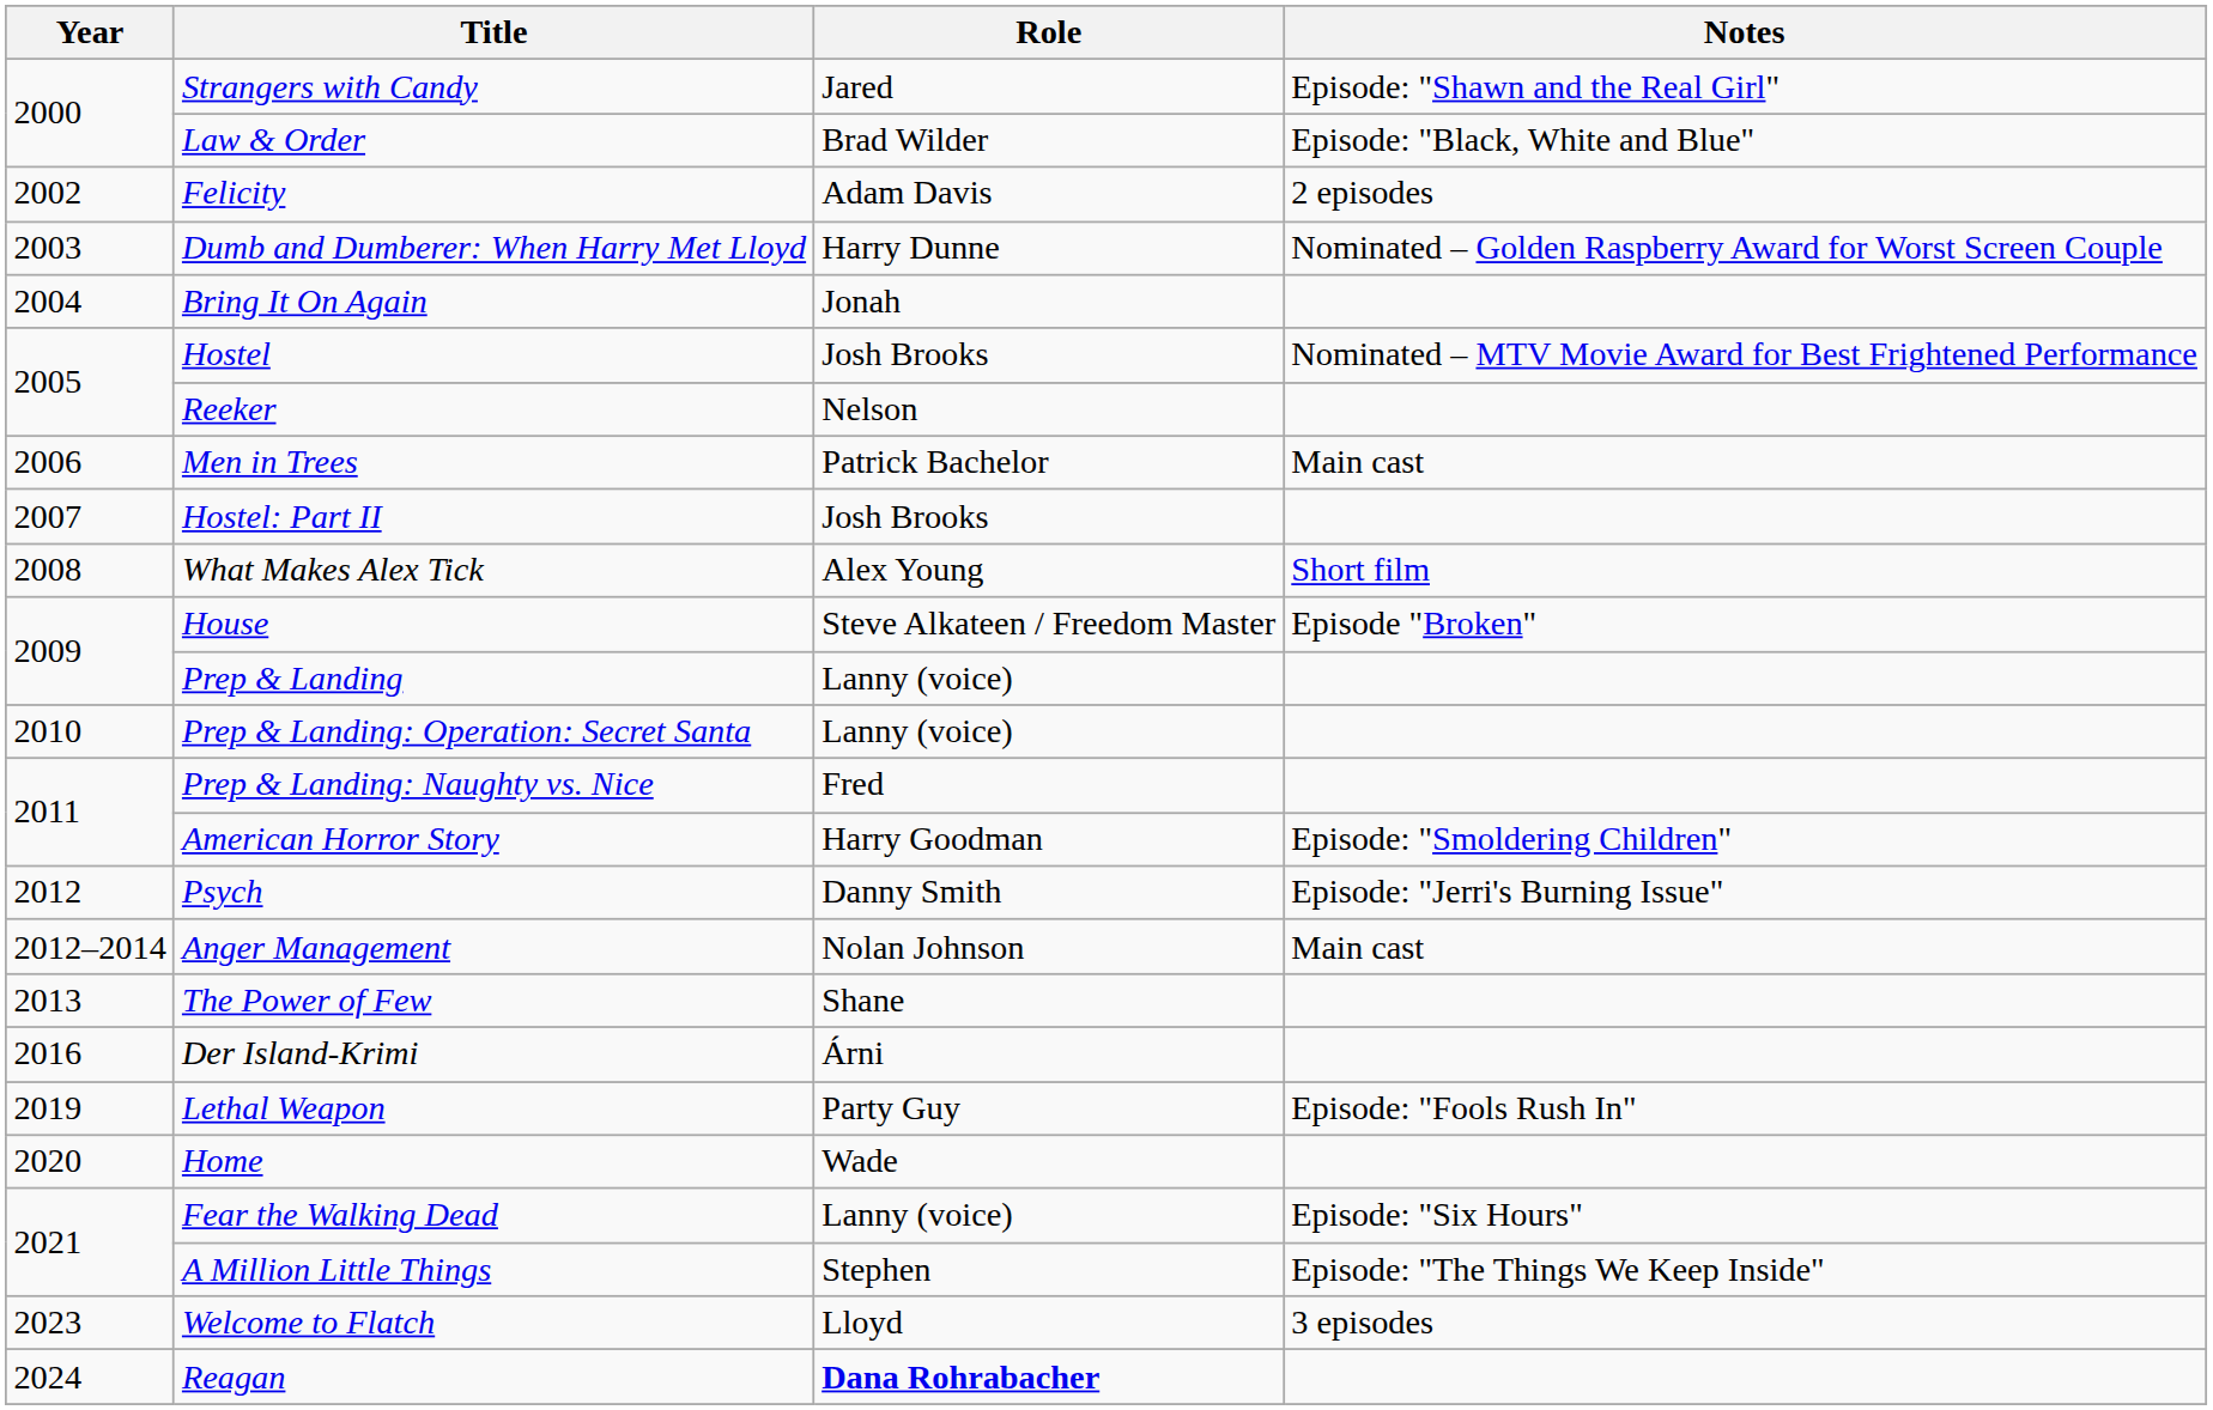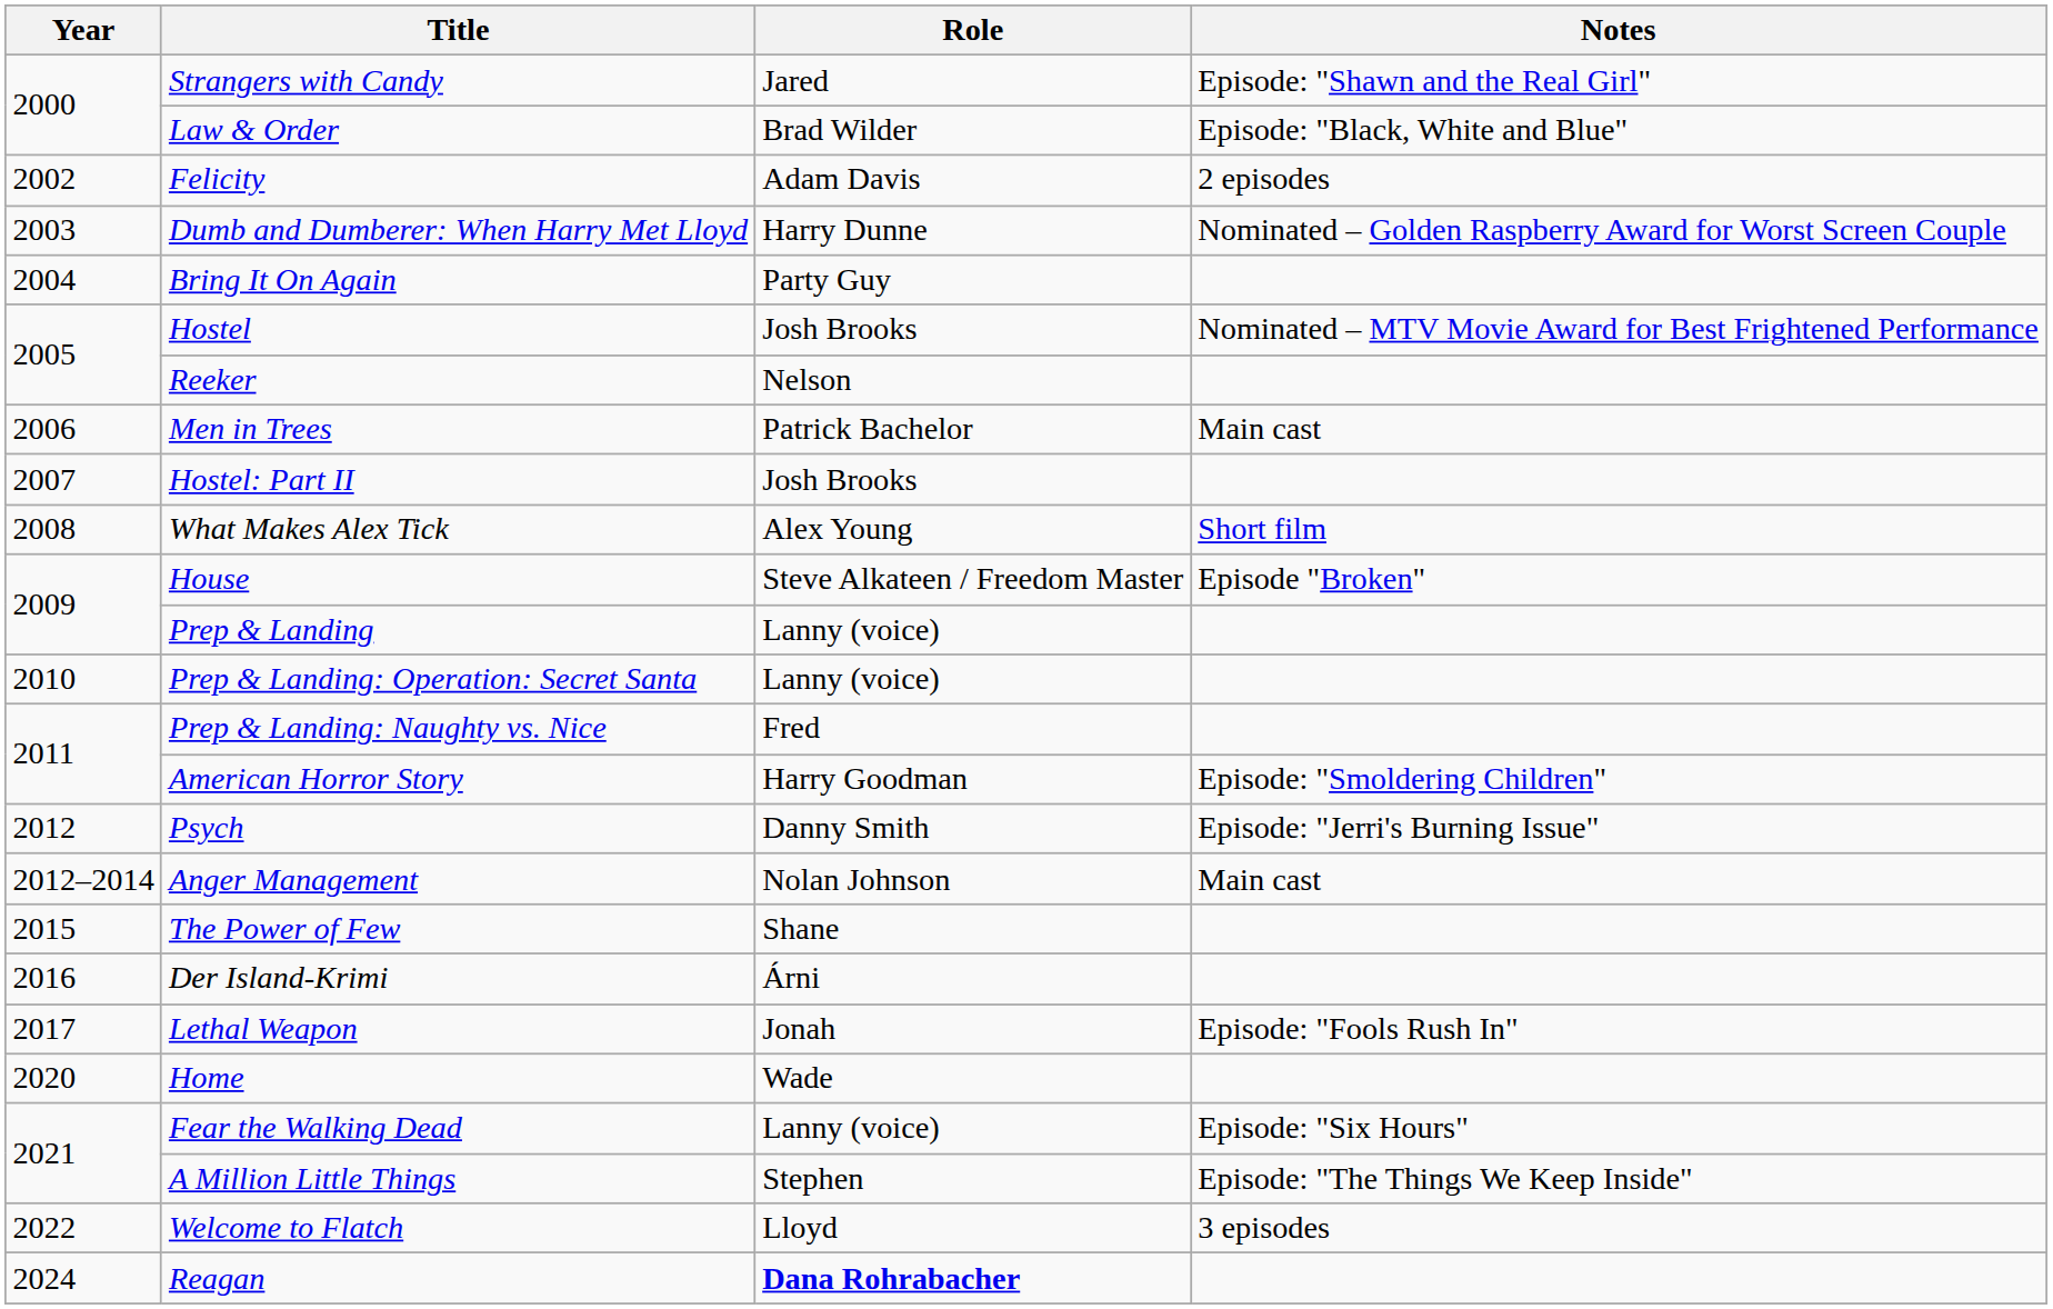 <table class="wikitable sortable">
 <tr>
 <th>Year</th>
 <th>Title</th>
 <th>Role</th>
 <th>Notes</th>
 </tr>
 <tr>
 <td rowspan="2">2000</td>
 <td><em><a href='#'>Strangers with Candy</a></em></td>
 <td>Jared</td>
 <td>Episode: "<a href='#'>Shawn and the Real Girl</a>"</td>
 </tr>
 <tr>
 <td><em><a href='#'>Law & Order</a></em></td>
 <td>Brad Wilder</td>
 <td>Episode: "Black, White and Blue"</td>
 </tr>
 <tr>
 <td>2002</td>
 <td><em><a href='#'>Felicity</a></em></td>
 <td>Adam Davis</td>
 <td>2 episodes</td>
 </tr>
 <tr>
 <td>2003</td>
 <td><em><a href='#'>Dumb and Dumberer: When Harry Met Lloyd</a></em></td>
 <td>Harry Dunne</td>
 <td>Nominated – <a href='#'>Golden Raspberry Award for Worst Screen Couple</a></td>
 </tr>
 <tr>
 <td>2004</td>
 <td><em><a href='#'>Bring It On Again</a></em></td>
-<td>Jonah</td>
+<td>Party Guy</td>
 <td></td>
 </tr>
 <tr>
 <td rowspan="2">2005</td>
 <td><em><a href='#'>Hostel</a></em></td>
 <td>Josh Brooks</td>
 <td>Nominated – <a href='#'>MTV Movie Award for Best Frightened Performance</a></td>
 </tr>
 <tr>
 <td><em><a href='#'>Reeker</a></em></td>
 <td>Nelson</td>
 <td></td>
 </tr>
 <tr>
 <td>2006</td>
 <td><em><a href='#'>Men in Trees</a></em></td>
 <td>Patrick Bachelor</td>
 <td>Main cast</td>
 </tr>
 <tr>
 <td>2007</td>
 <td><em><a href='#'>Hostel: Part II</a></em></td>
 <td>Josh Brooks</td>
 <td></td>
 </tr>
 <tr>
 <td>2008</td>
 <td><em>What Makes Alex Tick</em></td>
 <td>Alex Young</td>
 <td><a href='#'>Short film</a></td>
 </tr>
 <tr>
 <td rowspan="2">2009</td>
 <td><em><a href='#'>House</a></em></td>
 <td>Steve Alkateen / Freedom Master</td>
 <td>Episode "<a href='#'>Broken</a>"</td>
 </tr>
 <tr>
 <td><em><a href='#'>Prep & Landing</a></em></td>
 <td>Lanny (voice)</td>
 <td></td>
 </tr>
 <tr>
 <td>2010</td>
 <td><em><a href='#'>Prep & Landing: Operation: Secret Santa</a></em></td>
 <td>Lanny (voice)</td>
 <td></td>
 </tr>
 <tr>
 <td rowspan="2">2011</td>
 <td><em><a href='#'>Prep & Landing: Naughty vs. Nice</a></em></td>
 <td>Fred</td>
 <td></td>
 </tr>
 <tr>
 <td><em><a href='#'>American Horror Story</a></em></td>
 <td>Harry Goodman</td>
 <td>Episode: "<a href='#'>Smoldering Children</a>"</td>
 </tr>
 <tr>
 <td>2012</td>
 <td><em><a href='#'>Psych</a></em></td>
 <td>Danny Smith</td>
 <td>Episode: "Jerri's Burning Issue"</td>
 </tr>
 <tr>
 <td>2012–2014</td>
 <td><em><a href='#'>Anger Management</a></em></td>
 <td>Nolan Johnson</td>
 <td>Main cast</td>
 </tr>
 <tr>
-<td>2013</td>
+<td>2015</td>
 <td><em><a href='#'>The Power of Few</a></em></td>
 <td>Shane</td>
 <td></td>
 </tr>
 <tr>
 <td>2016</td>
 <td><em>Der Island-Krimi</em></td>
 <td>Árni</td>
 <td></td>
 </tr>
 <tr>
-<td>2019</td>
+<td>2017</td>
 <td><em><a href='#'>Lethal Weapon</a></em></td>
-<td>Party Guy</td>
+<td>Jonah</td>
 <td>Episode: "Fools Rush In"</td>
 </tr>
 <tr>
 <td>2020</td>
 <td><em><a href='#'>Home</a></em></td>
 <td>Wade</td>
 <td></td>
 </tr>
 <tr>
 <td rowspan="2">2021</td>
 <td><em><a href='#'>Fear the Walking Dead</a></em></td>
 <td>Lanny (voice)</td>
 <td>Episode: "Six Hours"</td>
 </tr>
 <tr>
 <td><em><a href='#'>A Million Little Things</a></em></td>
 <td>Stephen</td>
 <td>Episode: "The Things We Keep Inside"</td>
 </tr>
 <tr>
-<td>2023</td>
+<td>2022</td>
 <td><em><a href='#'>Welcome to Flatch</a></em></td>
 <td>Lloyd</td>
 <td>3 episodes</td>
 </tr>
 <tr>
 <td>2024</td>
 <td><em><a href='#'>Reagan</a></em></td>
 <td><strong><a href='#'>Dana Rohrabacher</a></strong></td>
 <td></td>
 </tr>
 </table>
